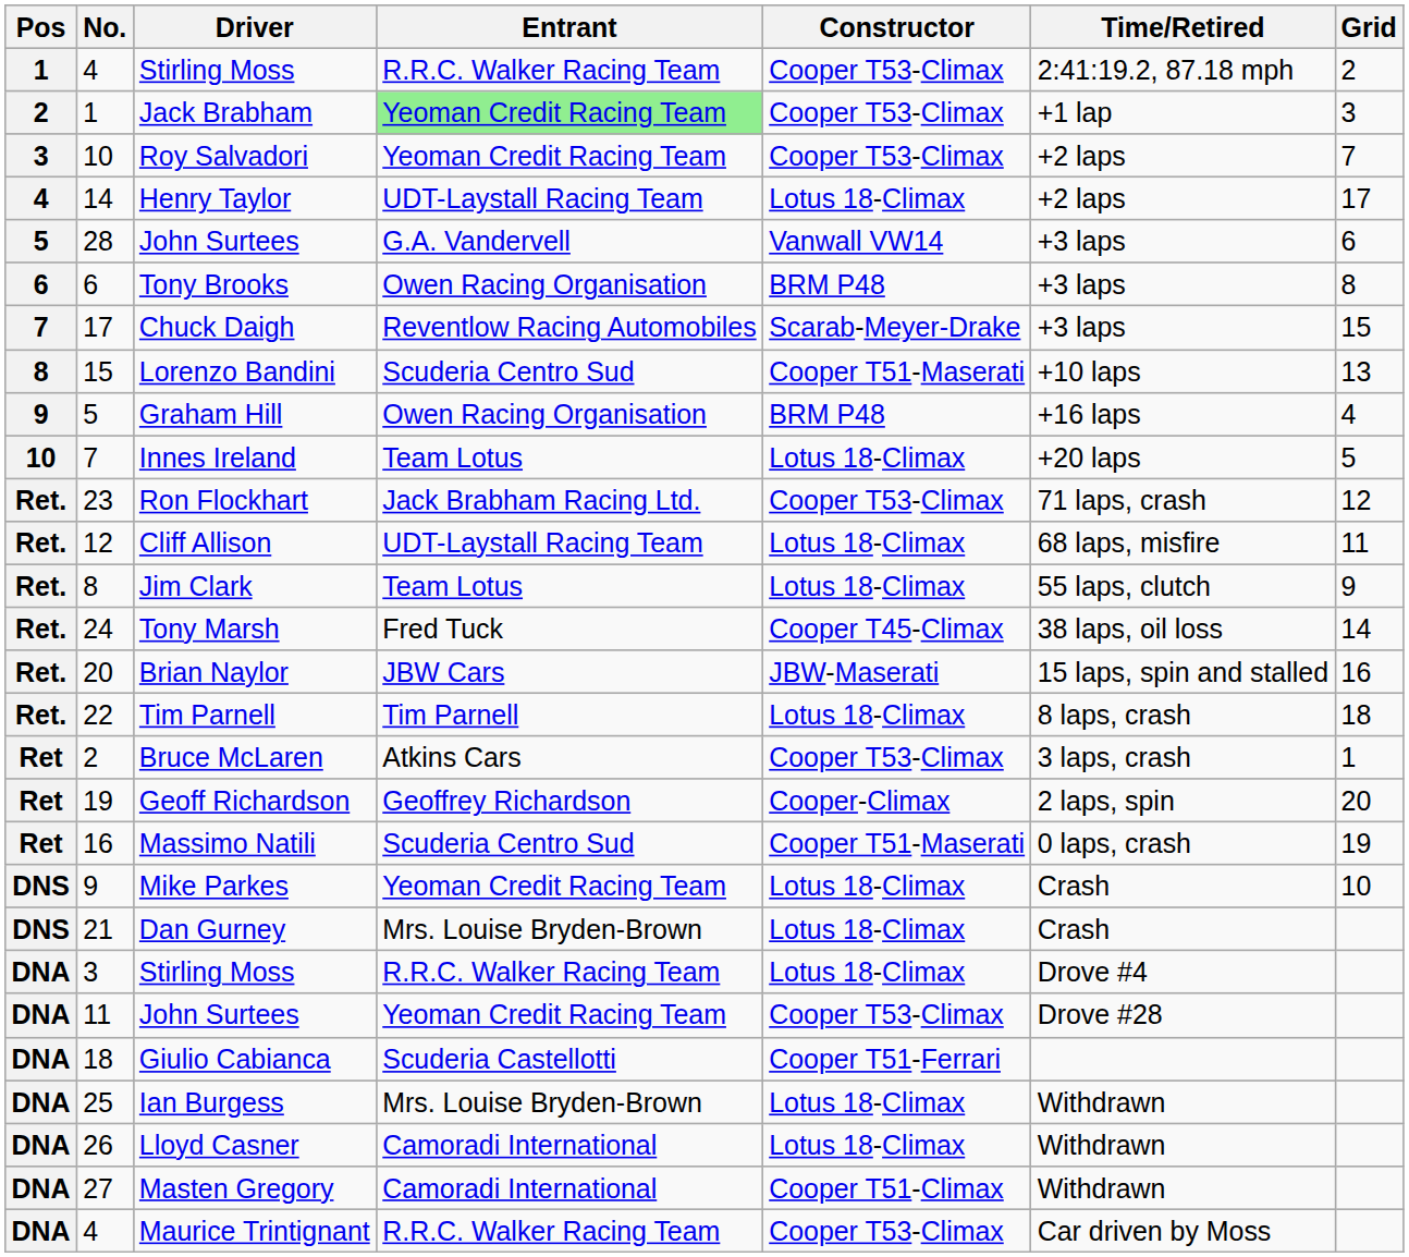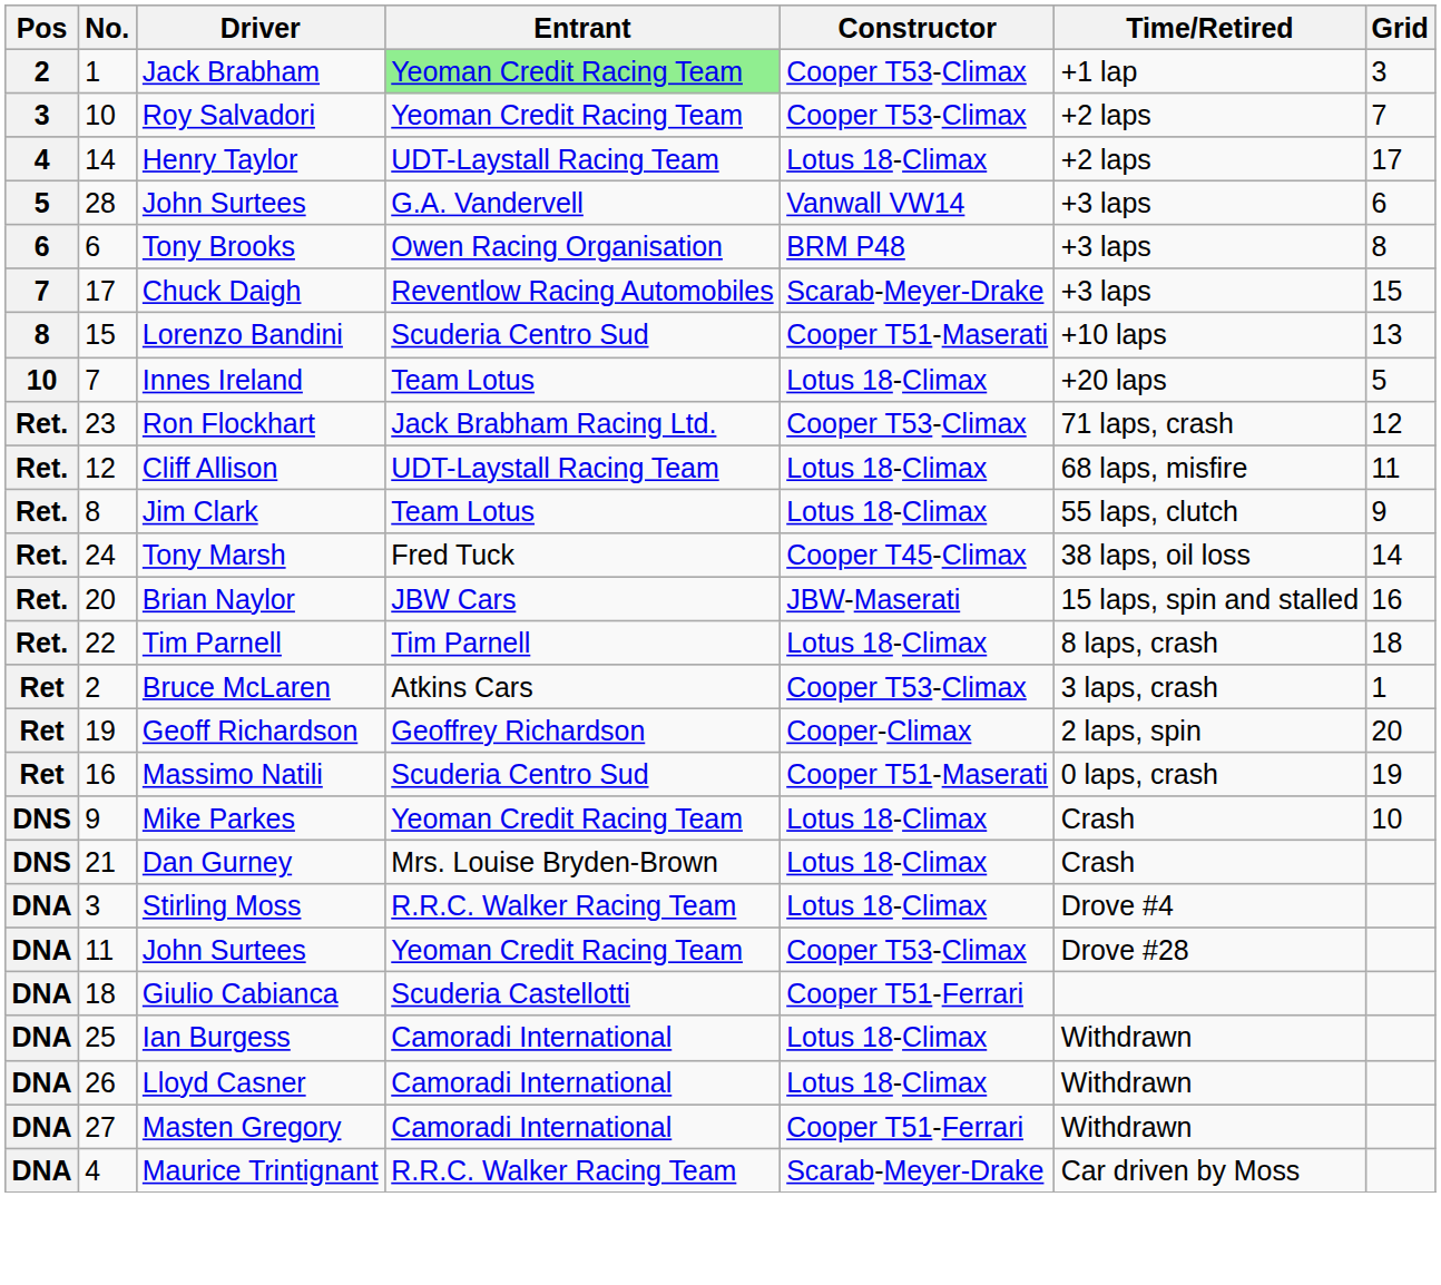 <table class="wikitable sortable" style="font-size: 95%;">
 <tr>
 <th>Pos</th>
 <th>No.</th>
 <th>Driver</th>
 <th>Entrant</th>
 <th>Constructor</th>
 <th>Time/Retired</th>
 <th>Grid</th>
-</tr>
-<tr>
-<th>1</th>
-<td>4</td>
-<td> <a href='#'>Stirling Moss</a></td>
-<td><a href='#'>R.R.C. Walker Racing Team</a></td>
-<td><a href='#'>Cooper T53</a>-<a href='#'>Climax</a></td>
-<td>2:41:19.2, 87.18 mph</td>
-<td>2</td>
 </tr>
 <tr>
 <th>2</th>
 <td>1</td>
 <td> <a href='#'>Jack Brabham</a></td>
 <td style="background: lightgreen;"><a href='#'>Yeoman Credit Racing Team</a></td>
 <td><a href='#'>Cooper T53</a>-<a href='#'>Climax</a></td>
 <td>+1 lap</td>
 <td>3</td>
 </tr>
 <tr>
 <th>3</th>
 <td>10</td>
 <td> <a href='#'>Roy Salvadori</a></td>
 <td><a href='#'>Yeoman Credit Racing Team</a></td>
 <td><a href='#'>Cooper T53</a>-<a href='#'>Climax</a></td>
 <td>+2 laps</td>
 <td>7</td>
 </tr>
 <tr>
 <th>4</th>
 <td>14</td>
 <td> <a href='#'>Henry Taylor</a></td>
 <td><a href='#'>UDT-Laystall Racing Team</a></td>
 <td><a href='#'>Lotus 18</a>-<a href='#'>Climax</a></td>
 <td>+2 laps</td>
 <td>17</td>
 </tr>
 <tr>
 <th>5</th>
 <td>28</td>
 <td> <a href='#'>John Surtees</a></td>
 <td><a href='#'>G.A. Vandervell</a></td>
 <td><a href='#'>Vanwall VW14</a></td>
 <td>+3 laps</td>
 <td>6</td>
 </tr>
 <tr>
 <th>6</th>
 <td>6</td>
 <td> <a href='#'>Tony Brooks</a></td>
 <td><a href='#'>Owen Racing Organisation</a></td>
 <td><a href='#'>BRM P48</a></td>
 <td>+3 laps</td>
 <td>8</td>
 </tr>
 <tr>
 <th>7</th>
 <td>17</td>
 <td> <a href='#'>Chuck Daigh</a></td>
 <td><a href='#'>Reventlow Racing Automobiles</a></td>
 <td><a href='#'>Scarab</a>-<a href='#'>Meyer-Drake</a></td>
 <td>+3 laps</td>
 <td>15</td>
 </tr>
 <tr>
 <th>8</th>
 <td>15</td>
 <td> <a href='#'>Lorenzo Bandini</a></td>
 <td><a href='#'>Scuderia Centro Sud</a></td>
 <td><a href='#'>Cooper T51</a>-<a href='#'>Maserati</a></td>
 <td>+10 laps</td>
 <td>13</td>
-</tr>
-<tr>
-<th>9</th>
-<td>5</td>
-<td> <a href='#'>Graham Hill</a></td>
-<td><a href='#'>Owen Racing Organisation</a></td>
-<td><a href='#'>BRM P48</a></td>
-<td>+16 laps</td>
-<td>4</td>
 </tr>
 <tr>
 <th>10</th>
 <td>7</td>
 <td> <a href='#'>Innes Ireland</a></td>
 <td><a href='#'>Team Lotus</a></td>
 <td><a href='#'>Lotus 18</a>-<a href='#'>Climax</a></td>
 <td>+20 laps</td>
 <td>5</td>
 </tr>
 <tr>
 <th>Ret.</th>
 <td>23</td>
 <td> <a href='#'>Ron Flockhart</a></td>
 <td><a href='#'>Jack Brabham Racing Ltd.</a></td>
 <td><a href='#'>Cooper T53</a>-<a href='#'>Climax</a></td>
 <td>71 laps, crash</td>
 <td>12</td>
 </tr>
 <tr>
 <th>Ret.</th>
 <td>12</td>
 <td> <a href='#'>Cliff Allison</a></td>
 <td><a href='#'>UDT-Laystall Racing Team</a></td>
 <td><a href='#'>Lotus 18</a>-<a href='#'>Climax</a></td>
 <td>68 laps, misfire</td>
 <td>11</td>
 </tr>
 <tr>
 <th>Ret.</th>
 <td>8</td>
 <td> <a href='#'>Jim Clark</a></td>
 <td><a href='#'>Team Lotus</a></td>
 <td><a href='#'>Lotus 18</a>-<a href='#'>Climax</a></td>
 <td>55 laps, clutch</td>
 <td>9</td>
 </tr>
 <tr>
 <th>Ret.</th>
 <td>24</td>
 <td> <a href='#'>Tony Marsh</a></td>
 <td>Fred Tuck</td>
 <td><a href='#'>Cooper T45</a>-<a href='#'>Climax</a></td>
 <td>38 laps, oil loss</td>
 <td>14</td>
 </tr>
 <tr>
 <th>Ret.</th>
 <td>20</td>
 <td> <a href='#'>Brian Naylor</a></td>
 <td><a href='#'>JBW Cars</a></td>
 <td><a href='#'>JBW</a>-<a href='#'>Maserati</a></td>
 <td>15 laps, spin and stalled</td>
 <td>16</td>
 </tr>
 <tr>
 <th>Ret.</th>
 <td>22</td>
 <td> <a href='#'>Tim Parnell</a></td>
 <td><a href='#'>Tim Parnell</a></td>
 <td><a href='#'>Lotus 18</a>-<a href='#'>Climax</a></td>
 <td>8 laps, crash</td>
 <td>18</td>
 </tr>
 <tr>
 <th>Ret</th>
 <td>2</td>
 <td> <a href='#'>Bruce McLaren</a></td>
 <td>Atkins Cars</td>
 <td><a href='#'>Cooper T53</a>-<a href='#'>Climax</a></td>
 <td>3 laps, crash</td>
 <td>1</td>
 </tr>
 <tr>
 <th>Ret</th>
 <td>19</td>
 <td> <a href='#'>Geoff Richardson</a></td>
 <td><a href='#'>Geoffrey Richardson</a></td>
 <td><a href='#'>Cooper</a>-<a href='#'>Climax</a></td>
 <td>2 laps, spin</td>
 <td>20</td>
 </tr>
 <tr>
 <th>Ret</th>
 <td>16</td>
 <td> <a href='#'>Massimo Natili</a></td>
 <td><a href='#'>Scuderia Centro Sud</a></td>
 <td><a href='#'>Cooper T51</a>-<a href='#'>Maserati</a></td>
 <td>0 laps, crash</td>
 <td>19</td>
 </tr>
 <tr>
 <th>DNS</th>
 <td>9</td>
 <td> <a href='#'>Mike Parkes</a></td>
 <td><a href='#'>Yeoman Credit Racing Team</a></td>
 <td><a href='#'>Lotus 18</a>-<a href='#'>Climax</a></td>
 <td>Crash</td>
 <td>10</td>
 </tr>
 <tr>
 <th>DNS</th>
 <td>21</td>
 <td> <a href='#'>Dan Gurney</a></td>
 <td>Mrs. Louise Bryden-Brown</td>
 <td><a href='#'>Lotus 18</a>-<a href='#'>Climax</a></td>
 <td>Crash</td>
 <td></td>
 </tr>
 <tr>
 <th>DNA</th>
 <td>3</td>
 <td> <a href='#'>Stirling Moss</a></td>
 <td><a href='#'>R.R.C. Walker Racing Team</a></td>
 <td><a href='#'>Lotus 18</a>-<a href='#'>Climax</a></td>
 <td>Drove #4</td>
 <td></td>
 </tr>
 <tr>
 <th>DNA</th>
 <td>11</td>
 <td> <a href='#'>John Surtees</a></td>
 <td><a href='#'>Yeoman Credit Racing Team</a></td>
 <td><a href='#'>Cooper T53</a>-<a href='#'>Climax</a></td>
 <td>Drove #28</td>
 <td></td>
 </tr>
 <tr>
 <th>DNA</th>
 <td>18</td>
 <td> <a href='#'>Giulio Cabianca</a></td>
 <td><a href='#'>Scuderia Castellotti</a></td>
 <td><a href='#'>Cooper T51</a>-<a href='#'>Ferrari</a></td>
 <td></td>
 <td></td>
 </tr>
 <tr>
 <th>DNA</th>
 <td>25</td>
 <td> <a href='#'>Ian Burgess</a></td>
-<td>Mrs. Louise Bryden-Brown</td>
+<td><a href='#'>Camoradi International</a></td>
 <td><a href='#'>Lotus 18</a>-<a href='#'>Climax</a></td>
 <td>Withdrawn</td>
 <td></td>
 </tr>
 <tr>
 <th>DNA</th>
 <td>26</td>
 <td> <a href='#'>Lloyd Casner</a></td>
 <td><a href='#'>Camoradi International</a></td>
 <td><a href='#'>Lotus 18</a>-<a href='#'>Climax</a></td>
 <td>Withdrawn</td>
 <td></td>
 </tr>
 <tr>
 <th>DNA</th>
 <td>27</td>
 <td> <a href='#'>Masten Gregory</a></td>
 <td><a href='#'>Camoradi International</a></td>
-<td><a href='#'>Cooper T51</a>-<a href='#'>Climax</a></td>
+<td><a href='#'>Cooper T51</a>-<a href='#'>Ferrari</a></td>
 <td>Withdrawn</td>
 <td></td>
 </tr>
 <tr>
 <th>DNA</th>
 <td>4</td>
 <td> <a href='#'>Maurice Trintignant</a></td>
 <td><a href='#'>R.R.C. Walker Racing Team</a></td>
-<td><a href='#'>Cooper T53</a>-<a href='#'>Climax</a></td>
+<td><a href='#'>Scarab</a>-<a href='#'>Meyer-Drake</a></td>
 <td>Car driven by Moss</td>
 <td></td>
 </tr>
 <tr>
 </tr>
 </table>
